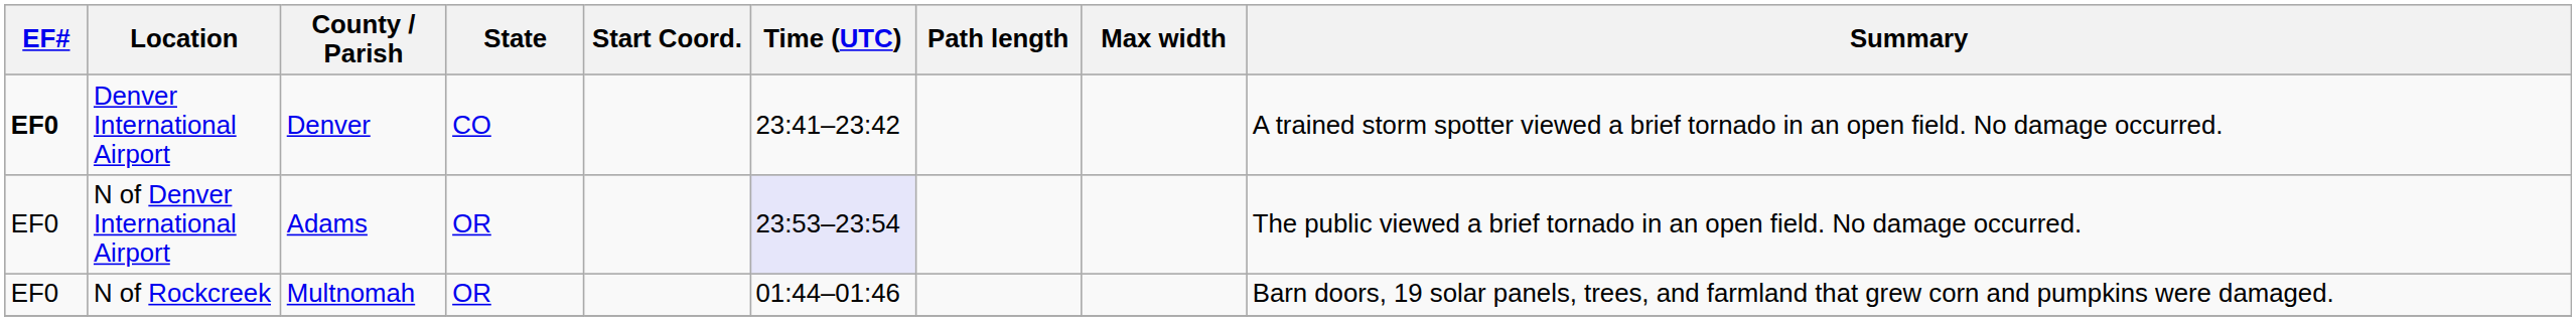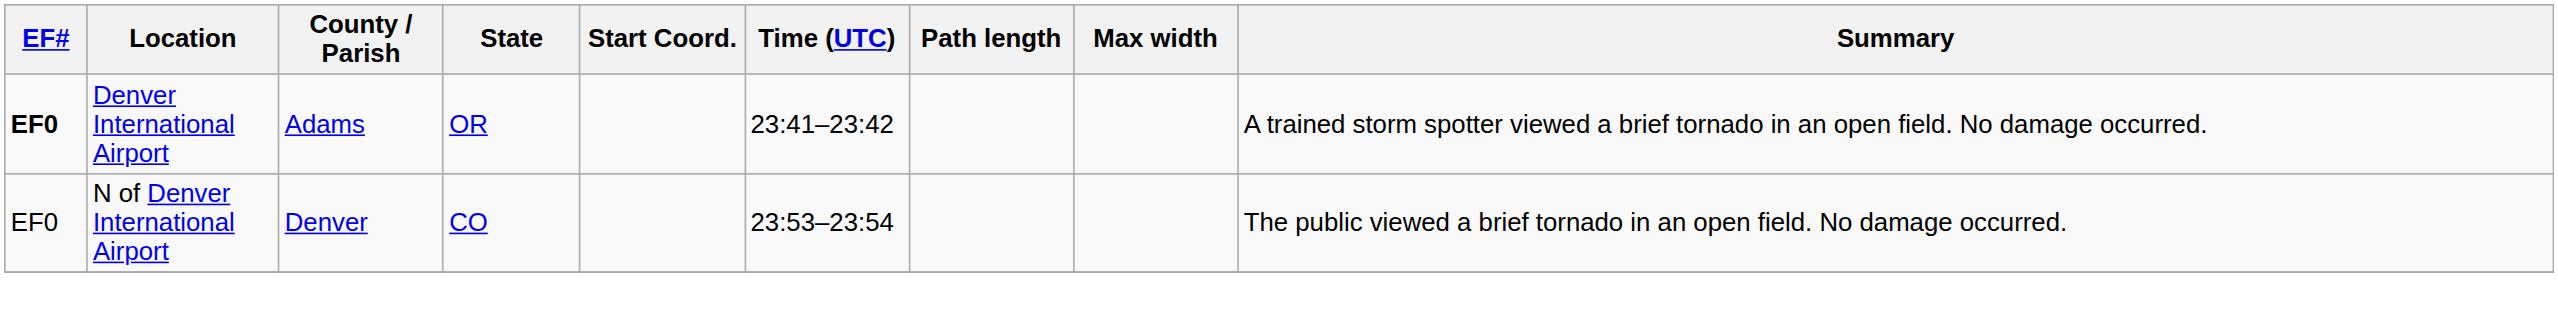 <table class="wikitable sortable" style="width:100%;">
 <tr>
 <th scope="col"  style="width:3%; text-align:center;"><a href='#'>EF#</a></th>
 <th scope="col"  style="width:7%; text-align:center;" class="unsortable">Location</th>
 <th scope="col"  style="width:6%; text-align:center;" class="unsortable">County / Parish</th>
 <th scope="col"  style="width:5%; text-align:center;">State</th>
 <th scope="col"  style="width:6%; text-align:center;">Start Coord.</th>
 <th scope="col"  style="width:6%; text-align:center;">Time (<a href='#'>UTC</a>)</th>
 <th scope="col"  style="width:6%; text-align:center;">Path length</th>
 <th scope="col"  style="width:6%; text-align:center;">Max width</th>
 <th scope="col" class="unsortable" style="width:48%; text-align:center;">Summary</th>
 </tr>
 <tr>
 <td bgcolor=><strong>EF0</strong></td>
 <td><a href='#'>Denver International Airport</a></td>
-<td><a href='#'>Denver</a></td>
-<td><a href='#'>CO</a></td>
+<td><a href='#'>Adams</a></td>
+<td><a href='#'>OR</a></td>
 <td></td>
 <td>23:41–23:42</td>
 <td></td>
 <td></td>
 <td>A trained storm spotter viewed a brief tornado in an open field. No damage occurred.</td>
 </tr>
 <tr>
 <td bgcolor=>EF0</td>
 <td>N of <a href='#'>Denver International Airport</a></td>
-<td><a href='#'>Adams</a></td>
-<td><a href='#'>OR</a></td>
+<td><a href='#'>Denver</a></td>
+<td><a href='#'>CO</a></td>
 <td></td>
-<td style="background: lavender;">23:53–23:54</td>
+<td>23:53–23:54</td>
 <td></td>
 <td></td>
 <td>The public viewed a brief tornado in an open field. No damage occurred.</td>
 </tr>
 <tr>
-<td bgcolor=>EF0</td>
-<td>N of <a href='#'>Rockcreek</a></td>
-<td><a href='#'>Multnomah</a></td>
-<td><a href='#'>OR</a></td>
-<td></td>
-<td>01:44–01:46</td>
-<td></td>
-<td></td>
-<td>Barn doors, 19 solar panels, trees, and farmland that grew corn and pumpkins were damaged.</td>
-</tr>
-<tr>
 </tr>
 </table>
